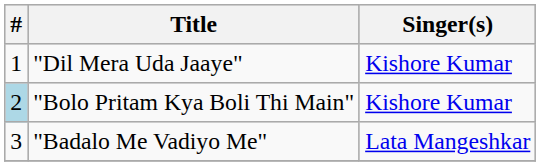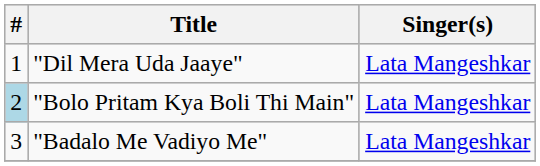 <table class="wikitable" style="font-size:95%;">
 <tr>
 <th>#</th>
 <th>Title</th>
 <th>Singer(s)</th>
 </tr>
 <tr>
 <td>1</td>
 <td>"Dil Mera Uda Jaaye"</td>
-<td><a href='#'>Kishore Kumar</a></td>
+<td><a href='#'>Lata Mangeshkar</a></td>
 </tr>
 <tr>
 <td style="background: lightblue;">2</td>
 <td>"Bolo Pritam Kya Boli Thi Main"</td>
-<td><a href='#'>Kishore Kumar</a></td>
+<td><a href='#'>Lata Mangeshkar</a></td>
 </tr>
 <tr>
 <td>3</td>
 <td>"Badalo Me Vadiyo Me"</td>
 <td><a href='#'>Lata Mangeshkar</a></td>
 </tr>
 <tr>
 </tr>
 </table>
